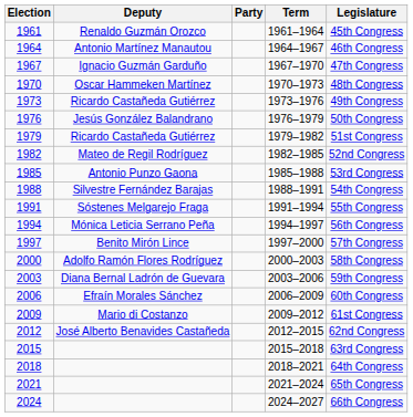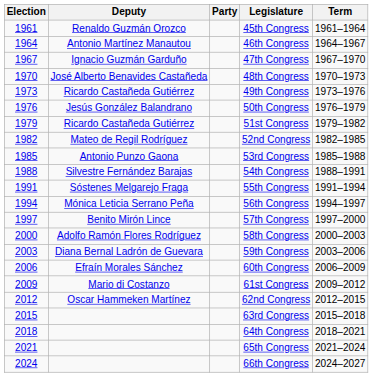 <table class="wikitable sortable" style="text-align: center">
 <tr>
 <th>Election</th>
 <th class="unsortable">Deputy</th>
 <th class="unsortable">Party</th>
+<th class="unsortable">Legislature</th>
 <th class="unsortable">Term</th>
-<th class="unsortable">Legislature</th>
 </tr>
 <tr>
 <td><a href='#'>1961</a></td>
 <td><a href='#'>Renaldo Guzmán Orozco</a></td>
 <td></td>
+<td><a href='#'>45th Congress</a></td>
 <td>1961–1964</td>
-<td><a href='#'>45th Congress</a></td>
 </tr>
 <tr>
 <td><a href='#'>1964</a></td>
 <td><a href='#'>Antonio Martínez Manautou</a></td>
 <td></td>
+<td><a href='#'>46th Congress</a></td>
 <td>1964–1967</td>
-<td><a href='#'>46th Congress</a></td>
 </tr>
 <tr>
 <td><a href='#'>1967</a></td>
 <td><a href='#'>Ignacio Guzmán Garduño</a></td>
 <td></td>
+<td><a href='#'>47th Congress</a></td>
 <td>1967–1970</td>
-<td><a href='#'>47th Congress</a></td>
 </tr>
 <tr>
 <td><a href='#'>1970</a></td>
-<td><a href='#'>Oscar Hammeken Martínez</a></td>
+<td><a href='#'>José Alberto Benavides Castañeda</a></td>
 <td></td>
+<td><a href='#'>48th Congress</a></td>
 <td>1970–1973</td>
-<td><a href='#'>48th Congress</a></td>
 </tr>
 <tr>
 <td><a href='#'>1973</a></td>
 <td><a href='#'>Ricardo Castañeda Gutiérrez</a></td>
 <td></td>
+<td><a href='#'>49th Congress</a></td>
 <td>1973–1976</td>
-<td><a href='#'>49th Congress</a></td>
 </tr>
 <tr>
 <td><a href='#'>1976</a></td>
 <td><a href='#'>Jesús González Balandrano</a></td>
 <td></td>
+<td><a href='#'>50th Congress</a></td>
 <td>1976–1979</td>
-<td><a href='#'>50th Congress</a></td>
 </tr>
 <tr>
 <td><a href='#'>1979</a></td>
 <td><a href='#'>Ricardo Castañeda Gutiérrez</a></td>
 <td></td>
+<td><a href='#'>51st Congress</a></td>
 <td>1979–1982</td>
-<td><a href='#'>51st Congress</a></td>
 </tr>
 <tr>
 <td><a href='#'>1982</a></td>
 <td><a href='#'>Mateo de Regil Rodríguez</a></td>
 <td></td>
+<td><a href='#'>52nd Congress</a></td>
 <td>1982–1985</td>
-<td><a href='#'>52nd Congress</a></td>
 </tr>
 <tr>
 <td><a href='#'>1985</a></td>
 <td><a href='#'>Antonio Punzo Gaona</a></td>
 <td></td>
+<td><a href='#'>53rd Congress</a></td>
 <td>1985–1988</td>
-<td><a href='#'>53rd Congress</a></td>
 </tr>
 <tr>
 <td><a href='#'>1988</a></td>
 <td><a href='#'>Silvestre Fernández Barajas</a></td>
 <td></td>
+<td><a href='#'>54th Congress</a></td>
 <td>1988–1991</td>
-<td><a href='#'>54th Congress</a></td>
 </tr>
 <tr>
 <td><a href='#'>1991</a></td>
 <td><a href='#'>Sóstenes Melgarejo Fraga</a></td>
 <td></td>
+<td><a href='#'>55th Congress</a></td>
 <td>1991–1994</td>
-<td><a href='#'>55th Congress</a></td>
 </tr>
 <tr>
 <td><a href='#'>1994</a></td>
 <td><a href='#'>Mónica Leticia Serrano Peña</a></td>
 <td></td>
+<td><a href='#'>56th Congress</a></td>
 <td>1994–1997</td>
-<td><a href='#'>56th Congress</a></td>
 </tr>
 <tr>
 <td><a href='#'>1997</a></td>
 <td><a href='#'>Benito Mirón Lince</a></td>
 <td></td>
+<td><a href='#'>57th Congress</a></td>
 <td>1997–2000</td>
-<td><a href='#'>57th Congress</a></td>
 </tr>
 <tr>
 <td><a href='#'>2000</a></td>
 <td><a href='#'>Adolfo Ramón Flores Rodríguez</a></td>
 <td></td>
+<td><a href='#'>58th Congress</a></td>
 <td>2000–2003</td>
-<td><a href='#'>58th Congress</a></td>
 </tr>
 <tr>
 <td><a href='#'>2003</a></td>
 <td><a href='#'>Diana Bernal Ladrón de Guevara</a></td>
 <td></td>
+<td><a href='#'>59th Congress</a></td>
 <td>2003–2006</td>
-<td><a href='#'>59th Congress</a></td>
 </tr>
 <tr>
 <td><a href='#'>2006</a></td>
 <td><a href='#'>Efraín Morales Sánchez</a></td>
 <td></td>
+<td><a href='#'>60th Congress</a></td>
 <td>2006–2009</td>
-<td><a href='#'>60th Congress</a></td>
 </tr>
 <tr>
 <td><a href='#'>2009</a></td>
 <td><a href='#'>Mario di Costanzo</a></td>
 <td></td>
+<td><a href='#'>61st Congress</a></td>
 <td>2009–2012</td>
-<td><a href='#'>61st Congress</a></td>
 </tr>
 <tr>
 <td><a href='#'>2012</a></td>
-<td><a href='#'>José Alberto Benavides Castañeda</a></td>
+<td><a href='#'>Oscar Hammeken Martínez</a></td>
 <td></td>
+<td><a href='#'>62nd Congress</a></td>
 <td>2012–2015</td>
-<td><a href='#'>62nd Congress</a></td>
 </tr>
 <tr>
 <td><a href='#'>2015</a></td>
 <td></td>
 <td></td>
+<td><a href='#'>63rd Congress</a></td>
 <td>2015–2018</td>
-<td><a href='#'>63rd Congress</a></td>
 </tr>
 <tr>
 <td><a href='#'>2018</a></td>
 <td></td>
 <td></td>
+<td><a href='#'>64th Congress</a></td>
 <td>2018–2021</td>
-<td><a href='#'>64th Congress</a></td>
 </tr>
 <tr>
 <td><a href='#'>2021</a></td>
 <td></td>
 <td></td>
+<td><a href='#'>65th Congress</a></td>
 <td>2021–2024</td>
-<td><a href='#'>65th Congress</a></td>
 </tr>
 <tr>
 <td><a href='#'>2024</a></td>
 <td></td>
 <td></td>
+<td><a href='#'>66th Congress</a></td>
 <td>2024–2027</td>
-<td><a href='#'>66th Congress</a></td>
 </tr>
 </table>
